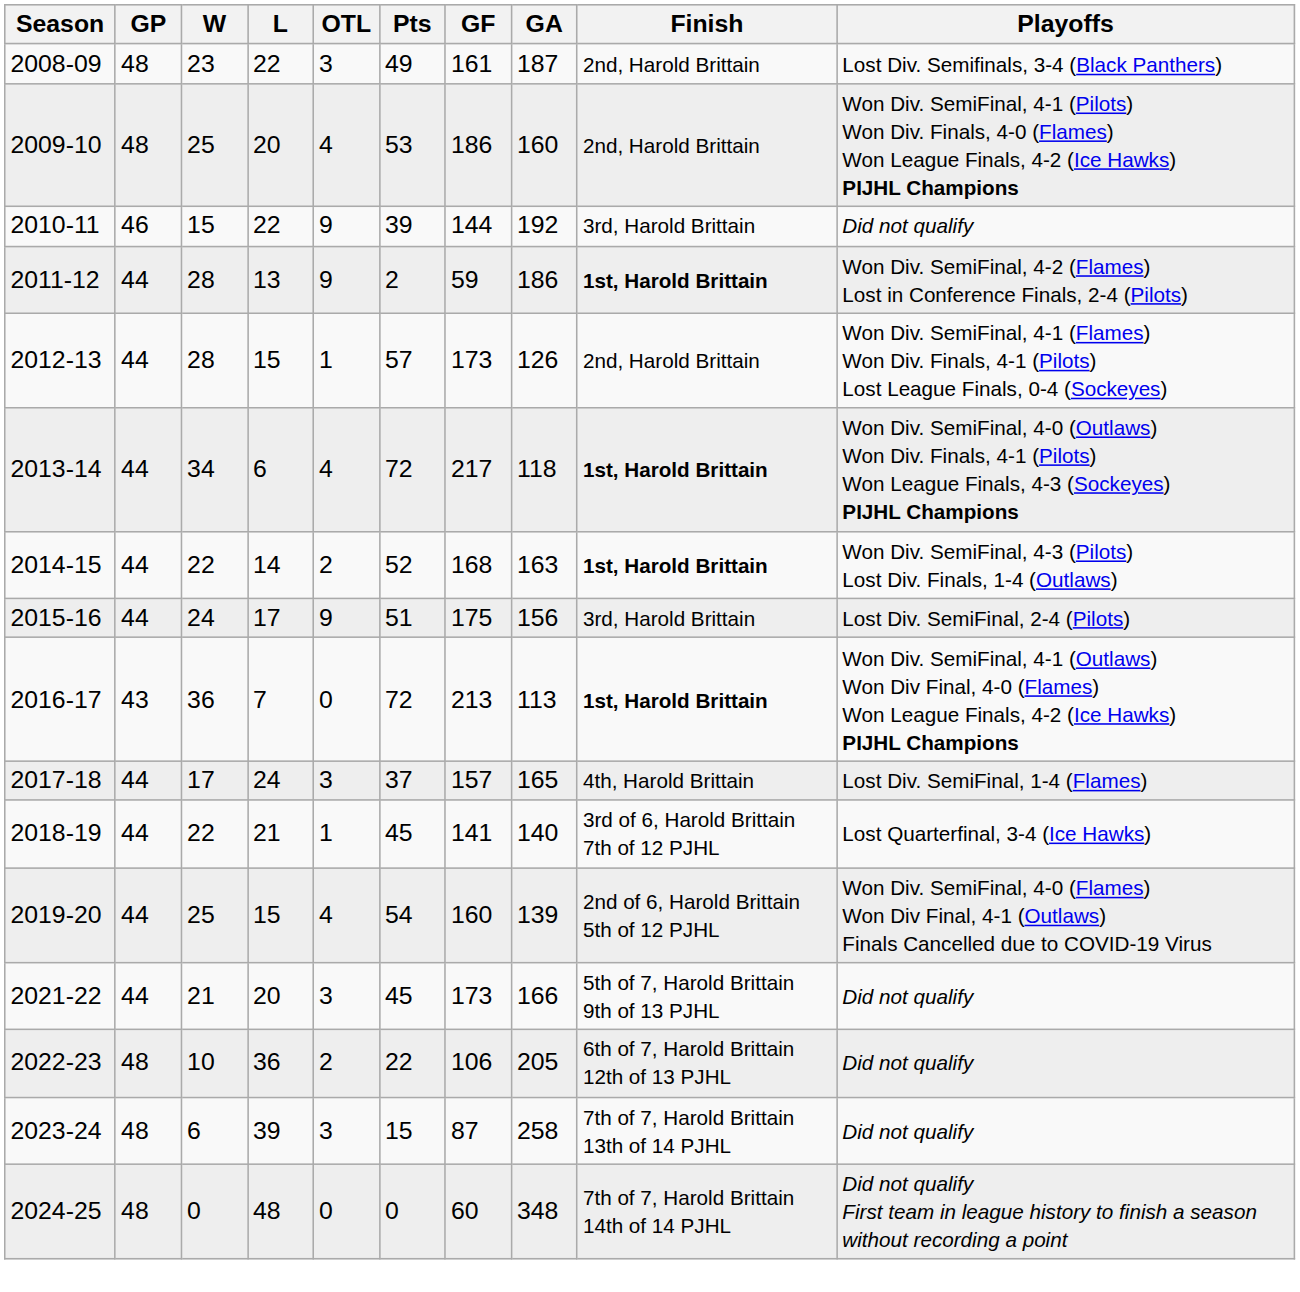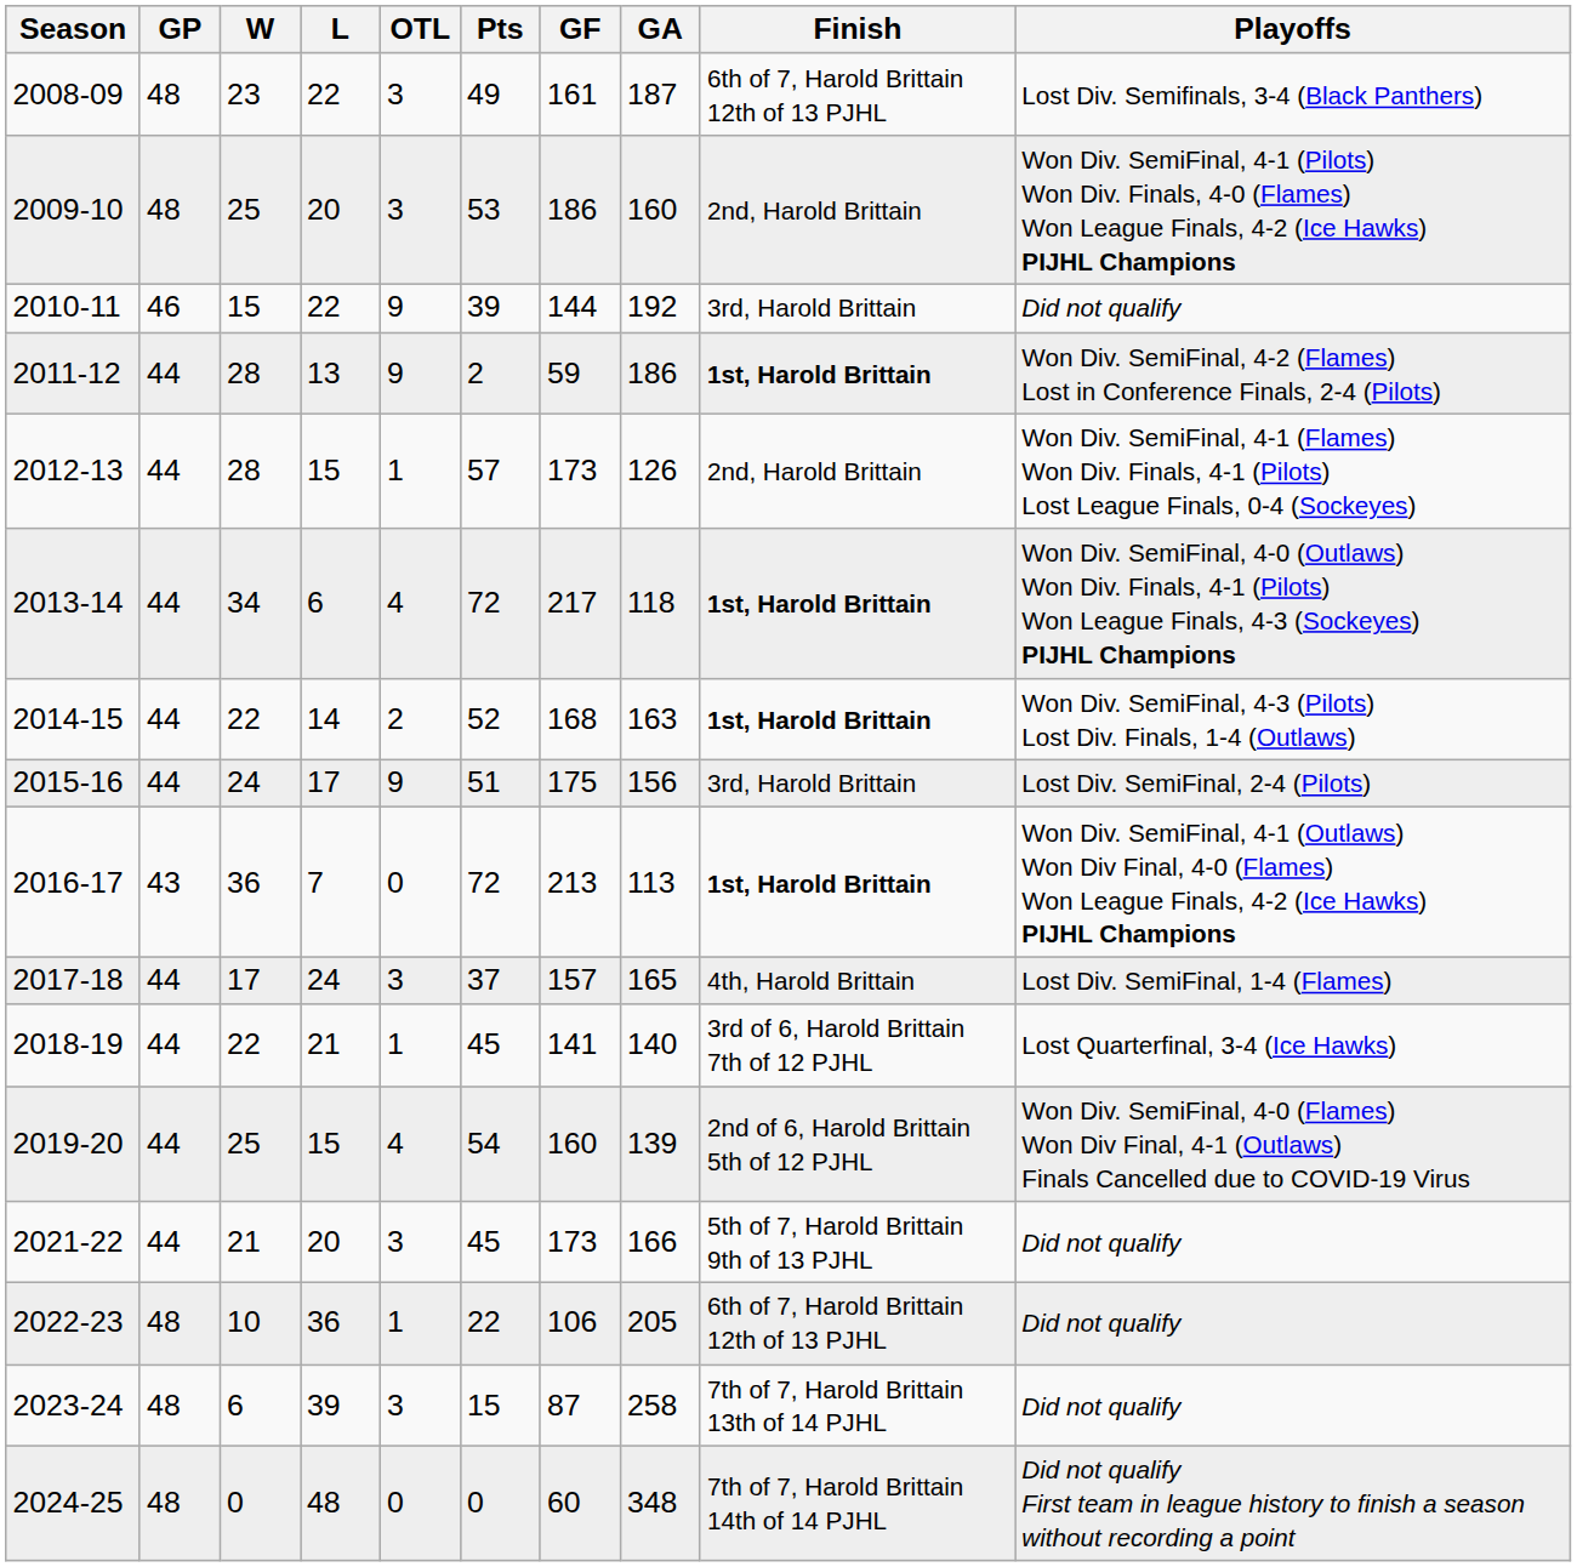 <table class="wikitable sortable sticky-header">
 <tr style="font-weight:bold; background:#ddd;"|>
 <th style=width:4em>Season</th>
 <th style=width:2.2em><abbr>GP</abbr></th>
 <th style=width:2.2em><abbr>W</abbr></th>
 <th style=width:2.2em><abbr>L</abbr></th>
 <th style=width:2.2em><abbr>OTL</abbr></th>
 <th style=width:2.2em><abbr>Pts</abbr></th>
 <th style=width:2.2em><abbr>GF</abbr></th>
 <th style=width:2.2em><abbr>GA</abbr></th>
 <th style=width:10em>Finish</th>
 <th style=width:18em>Playoffs</th>
 </tr>
 <tr>
 <td>2008-09</td>
 <td>48</td>
 <td>23</td>
 <td>22</td>
 <td>3</td>
 <td>49</td>
 <td>161</td>
 <td>187</td>
-<td><small>2nd, Harold Brittain</small></td>
+<td><small>6th of 7, Harold Brittain<br>12th of 13 PJHL</small></td>
 <td><small>Lost Div. Semifinals, 3-4 (<a href='#'>Black Panthers</a>)</small></td>
 </tr>
 <tr style="background:#eee;">
 <td>2009-10</td>
 <td>48</td>
 <td>25</td>
 <td>20</td>
-<td>4</td>
+<td>3</td>
 <td>53</td>
 <td>186</td>
 <td>160</td>
 <td><small>2nd, Harold Brittain</small></td>
 <td><small>Won Div. SemiFinal, 4-1 (<a href='#'>Pilots</a>)<br>Won Div. Finals, 4-0 (<a href='#'>Flames</a>)<br> Won League Finals, 4-2 (<a href='#'>Ice Hawks</a>)<br><strong>PIJHL Champions</strong></small></td>
 </tr>
 <tr>
 <td>2010-11</td>
 <td>46</td>
 <td>15</td>
 <td>22</td>
 <td>9</td>
 <td>39</td>
 <td>144</td>
 <td>192</td>
 <td><small>3rd, Harold Brittain</small></td>
 <td><small><em>Did not qualify</em></small></td>
 </tr>
 <tr style="background:#eee;">
 <td>2011-12</td>
 <td>44</td>
 <td>28</td>
 <td>13</td>
 <td>9</td>
 <td>2</td>
 <td>59</td>
 <td>186</td>
 <td><small><strong>1st, Harold Brittain</strong></small></td>
 <td><small>Won Div. SemiFinal, 4-2 (<a href='#'>Flames</a>)<br>Lost in Conference Finals, 2-4 (<a href='#'>Pilots</a>)</small></td>
 </tr>
 <tr>
 <td>2012-13</td>
 <td>44</td>
 <td>28</td>
 <td>15</td>
 <td>1</td>
 <td>57</td>
 <td>173</td>
 <td>126</td>
 <td><small>2nd, Harold Brittain</small></td>
 <td><small>Won Div. SemiFinal, 4-1 (<a href='#'>Flames</a>)<br>Won Div. Finals, 4-1 (<a href='#'>Pilots</a>)<br> Lost League Finals, 0-4 (<a href='#'>Sockeyes</a>)</small></td>
 </tr>
 <tr style="background:#eee;">
 <td>2013-14</td>
 <td>44</td>
 <td>34</td>
 <td>6</td>
 <td>4</td>
 <td>72</td>
 <td>217</td>
 <td>118</td>
 <td><small><strong>1st, Harold Brittain</strong></small></td>
 <td><small>Won Div. SemiFinal, 4-0 (<a href='#'>Outlaws</a>)<br>Won Div. Finals, 4-1 (<a href='#'>Pilots</a>)<br> Won League Finals, 4-3 (<a href='#'>Sockeyes</a>)<br><strong>PIJHL Champions</strong></small></td>
 </tr>
 <tr>
 <td>2014-15</td>
 <td>44</td>
 <td>22</td>
 <td>14</td>
 <td>2</td>
 <td>52</td>
 <td>168</td>
 <td>163</td>
 <td><small><strong>1st, Harold Brittain</strong></small></td>
 <td><small>Won Div. SemiFinal, 4-3 (<a href='#'>Pilots</a>)<br>Lost Div. Finals, 1-4 (<a href='#'>Outlaws</a>)</small></td>
 </tr>
 <tr style="background:#eee;">
 <td>2015-16</td>
 <td>44</td>
 <td>24</td>
 <td>17</td>
 <td>9</td>
 <td>51</td>
 <td>175</td>
 <td>156</td>
 <td><small>3rd, Harold Brittain</small></td>
 <td><small>Lost Div. SemiFinal, 2-4 (<a href='#'>Pilots</a>)</small></td>
 </tr>
 <tr>
 <td>2016-17</td>
 <td>43</td>
 <td>36</td>
 <td>7</td>
 <td>0</td>
 <td>72</td>
 <td>213</td>
 <td>113</td>
 <td><small><strong>1st, Harold Brittain</strong></small></td>
 <td><small>Won Div. SemiFinal, 4-1 (<a href='#'>Outlaws</a>)<br>Won Div Final, 4-0 (<a href='#'>Flames</a>)<br>Won League Finals, 4-2 (<a href='#'>Ice Hawks</a>)<br><strong>PIJHL Champions</strong></small></td>
 </tr>
 <tr style="background:#eee;">
 <td>2017-18</td>
 <td>44</td>
 <td>17</td>
 <td>24</td>
 <td>3</td>
 <td>37</td>
 <td>157</td>
 <td>165</td>
 <td><small>4th, Harold Brittain</small></td>
 <td><small>Lost Div. SemiFinal, 1-4 (<a href='#'>Flames</a>)</small></td>
 </tr>
 <tr>
 <td>2018-19</td>
 <td>44</td>
 <td>22</td>
 <td>21</td>
 <td>1</td>
 <td>45</td>
 <td>141</td>
 <td>140</td>
 <td><small>3rd of 6, Harold Brittain<br>7th of 12 PJHL</small></td>
 <td><small>Lost Quarterfinal, 3-4 (<a href='#'>Ice Hawks</a>)</small></td>
 </tr>
 <tr style="background:#eee;">
 <td>2019-20</td>
 <td>44</td>
 <td>25</td>
 <td>15</td>
 <td>4</td>
 <td>54</td>
 <td>160</td>
 <td>139</td>
 <td><small>2nd of 6, Harold Brittain<br>5th of 12 PJHL</small></td>
 <td><small>Won Div. SemiFinal, 4-0 (<a href='#'>Flames</a>)<br>Won Div Final, 4-1 (<a href='#'>Outlaws</a>)<br>Finals Cancelled due to COVID-19 Virus</small></td>
 </tr>
 <tr>
 <td>2021-22</td>
 <td>44</td>
 <td>21</td>
 <td>20</td>
 <td>3</td>
 <td>45</td>
 <td>173</td>
 <td>166</td>
 <td><small>5th of 7, Harold Brittain<br>9th of 13 PJHL</small></td>
 <td><small><em>Did not qualify</em></small></td>
 </tr>
 <tr style="background:#eee;">
 <td>2022-23</td>
 <td>48</td>
 <td>10</td>
 <td>36</td>
-<td>2</td>
+<td>1</td>
 <td>22</td>
 <td>106</td>
 <td>205</td>
 <td><small>6th of 7, Harold Brittain<br>12th of 13 PJHL</small></td>
 <td><small><em>Did not qualify</em></small></td>
 </tr>
 <tr>
 <td>2023-24</td>
 <td>48</td>
 <td>6</td>
 <td>39</td>
 <td>3</td>
 <td>15</td>
 <td>87</td>
 <td>258</td>
 <td><small>7th of 7, Harold Brittain<br>13th of 14 PJHL</small></td>
 <td><small><em>Did not qualify</em></small></td>
 </tr>
 <tr style="background:#eee;">
 <td>2024-25</td>
 <td>48</td>
 <td>0</td>
 <td>48</td>
 <td>0</td>
 <td>0</td>
 <td>60</td>
 <td>348</td>
 <td><small>7th of 7, Harold Brittain<br>14th of 14 PJHL</small></td>
 <td><small><em>Did not qualify</em></small><br><small><em>First team in league history to finish a season without recording a point</em></small></td>
 </tr>
 </table>
